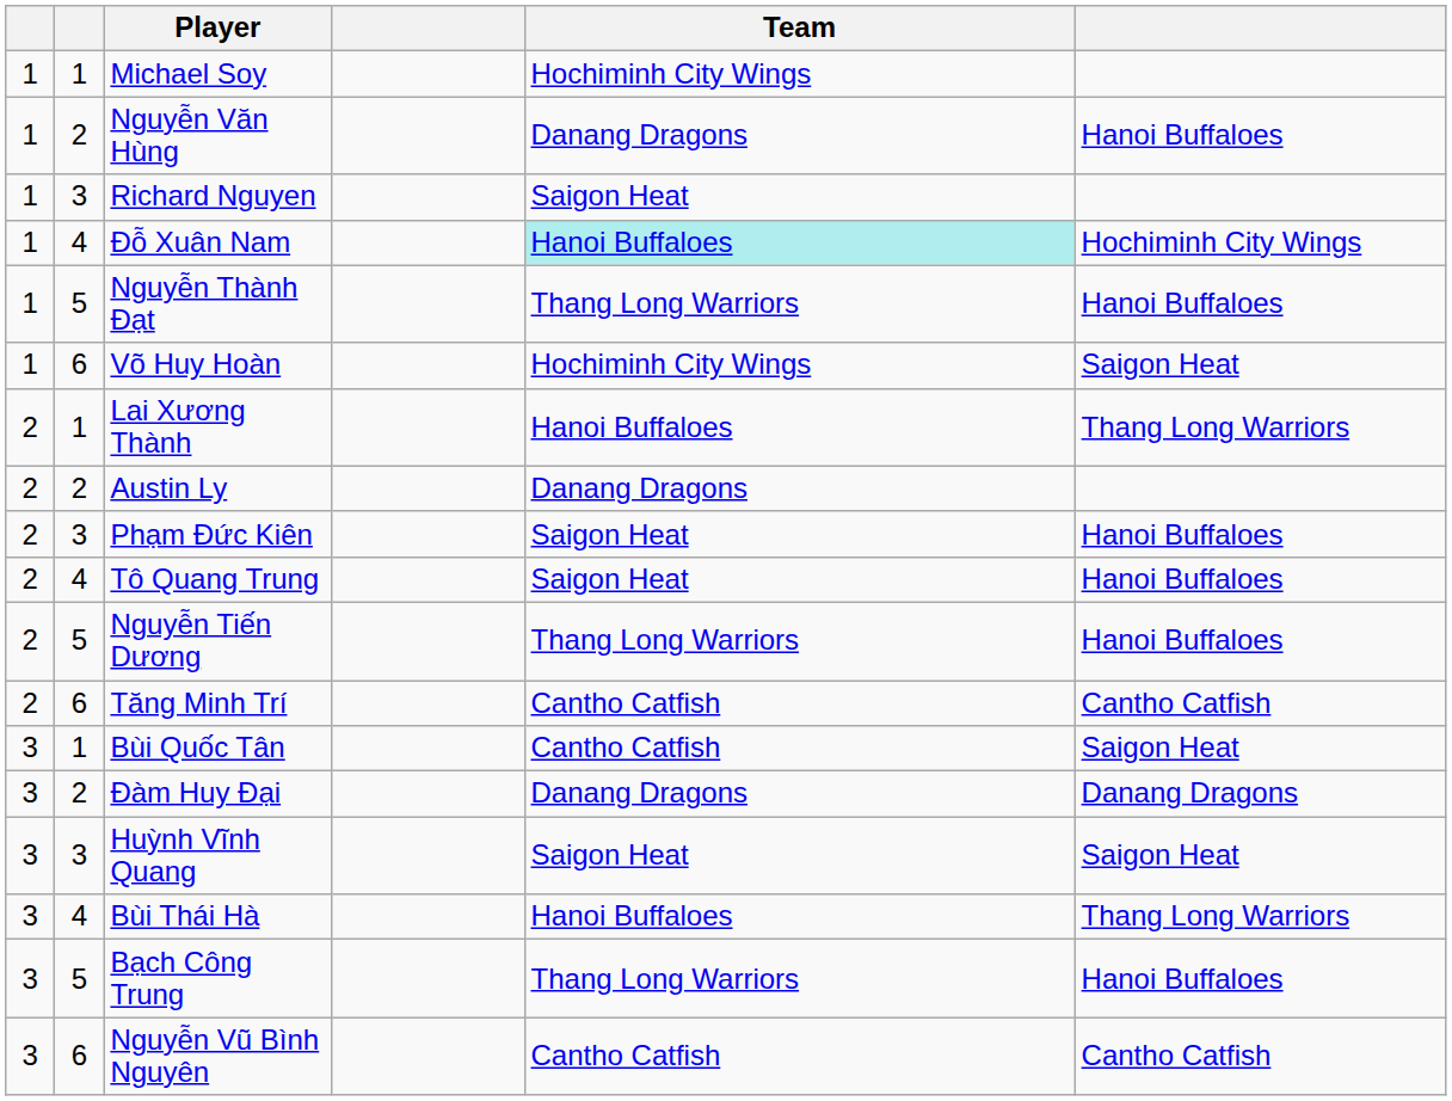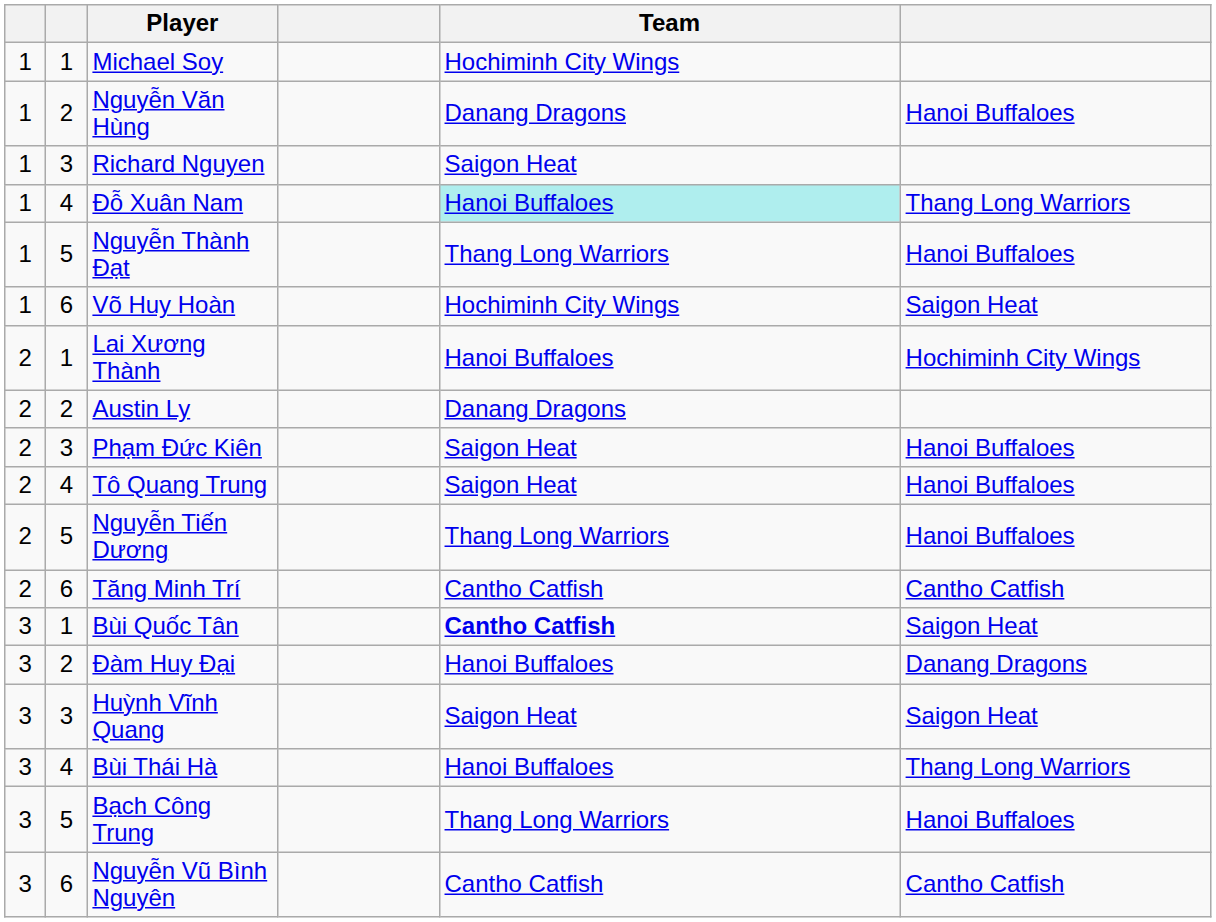 <table class="wikitable sortable" style="text-align:left">
 <tr>
 <th style="width:20px;"></th>
 <th style="width:20px;"></th>
 <th style="width:120px;">Player</th>
 <th style="width:100px;"></th>
 <th style="width:300px;">Team</th>
 <th style="width:200px;"></th>
 </tr>
 <tr>
 <td style="text-align:center;">1</td>
 <td style="text-align:center;">1</td>
 <td><a href='#'>Michael Soy</a></td>
 <td></td>
 <td><a href='#'>Hochiminh City Wings</a></td>
 </tr>
 <tr>
 <td style="text-align:center;">1</td>
 <td style="text-align:center;">2</td>
 <td><a href='#'>Nguyễn Văn Hùng</a></td>
 <td></td>
 <td><a href='#'>Danang Dragons</a></td>
 <td><a href='#'>Hanoi Buffaloes</a></td>
 </tr>
 <tr>
 <td style="text-align:center;">1</td>
 <td style="text-align:center;">3</td>
 <td><a href='#'>Richard Nguyen</a></td>
 <td></td>
 <td><a href='#'>Saigon Heat</a></td>
 </tr>
 <tr>
 <td style="text-align:center;">1</td>
 <td style="text-align:center;">4</td>
 <td><a href='#'>Đỗ Xuân Nam</a></td>
 <td></td>
 <td style="background: paleturquoise;"><a href='#'>Hanoi Buffaloes</a></td>
-<td><a href='#'>Hochiminh City Wings</a></td>
+<td><a href='#'>Thang Long Warriors</a></td>
 </tr>
 <tr>
 <td style="text-align:center;">1</td>
 <td style="text-align:center;">5</td>
 <td><a href='#'>Nguyễn Thành Đạt</a></td>
 <td></td>
 <td><a href='#'>Thang Long Warriors</a></td>
 <td><a href='#'>Hanoi Buffaloes</a></td>
 </tr>
 <tr>
 <td style="text-align:center;">1</td>
 <td style="text-align:center;">6</td>
 <td><a href='#'>Võ Huy Hoàn</a></td>
 <td></td>
 <td><a href='#'>Hochiminh City Wings</a></td>
 <td><a href='#'>Saigon Heat</a></td>
 </tr>
 <tr>
 <td style="text-align:center;">2</td>
 <td style="text-align:center;">1</td>
 <td><a href='#'>Lai Xương Thành</a></td>
 <td></td>
 <td><a href='#'>Hanoi Buffaloes</a></td>
-<td><a href='#'>Thang Long Warriors</a></td>
+<td><a href='#'>Hochiminh City Wings</a></td>
 </tr>
 <tr>
 <td style="text-align:center;">2</td>
 <td style="text-align:center;">2</td>
 <td><a href='#'>Austin Ly</a></td>
 <td></td>
 <td><a href='#'>Danang Dragons</a></td>
 </tr>
 <tr>
 <td style="text-align:center;">2</td>
 <td style="text-align:center;">3</td>
 <td><a href='#'>Phạm Đức Kiên</a></td>
 <td></td>
 <td><a href='#'>Saigon Heat</a></td>
 <td><a href='#'>Hanoi Buffaloes</a></td>
 </tr>
 <tr>
 <td style="text-align:center;">2</td>
 <td style="text-align:center;">4</td>
 <td><a href='#'>Tô Quang Trung</a></td>
 <td></td>
 <td><a href='#'>Saigon Heat</a></td>
 <td><a href='#'>Hanoi Buffaloes</a></td>
 </tr>
 <tr>
 <td style="text-align:center;">2</td>
 <td style="text-align:center;">5</td>
 <td><a href='#'>Nguyễn Tiến Dương</a></td>
 <td></td>
 <td><a href='#'>Thang Long Warriors</a></td>
 <td><a href='#'>Hanoi Buffaloes</a></td>
 </tr>
 <tr>
 <td style="text-align:center;">2</td>
 <td style="text-align:center;">6</td>
 <td><a href='#'>Tăng Minh Trí</a></td>
 <td></td>
 <td><a href='#'>Cantho Catfish</a></td>
 <td><a href='#'>Cantho Catfish</a></td>
 </tr>
 <tr>
 <td style="text-align:center;">3</td>
 <td style="text-align:center;">1</td>
 <td><a href='#'>Bùi Quốc Tân</a></td>
 <td></td>
-<td><a href='#'>Cantho Catfish</a></td>
+<td><strong><a href='#'>Cantho Catfish</a></strong></td>
 <td><a href='#'>Saigon Heat</a></td>
 </tr>
 <tr>
 <td style="text-align:center;">3</td>
 <td style="text-align:center;">2</td>
 <td><a href='#'>Đàm Huy Đại</a></td>
 <td></td>
-<td><a href='#'>Danang Dragons</a></td>
+<td><a href='#'>Hanoi Buffaloes</a></td>
 <td><a href='#'>Danang Dragons</a></td>
 </tr>
 <tr>
 <td style="text-align:center;">3</td>
 <td style="text-align:center;">3</td>
 <td><a href='#'>Huỳnh Vĩnh Quang</a></td>
 <td></td>
 <td><a href='#'>Saigon Heat</a></td>
 <td><a href='#'>Saigon Heat</a></td>
 </tr>
 <tr>
 <td style="text-align:center;">3</td>
 <td style="text-align:center;">4</td>
 <td><a href='#'>Bùi Thái Hà</a></td>
 <td></td>
 <td><a href='#'>Hanoi Buffaloes</a></td>
 <td><a href='#'>Thang Long Warriors</a></td>
 </tr>
 <tr>
 <td style="text-align:center;">3</td>
 <td style="text-align:center;">5</td>
 <td><a href='#'>Bạch Công Trung</a></td>
 <td></td>
 <td><a href='#'>Thang Long Warriors</a></td>
 <td><a href='#'>Hanoi Buffaloes</a></td>
 </tr>
 <tr>
 <td style="text-align:center;">3</td>
 <td style="text-align:center;">6</td>
 <td><a href='#'>Nguyễn Vũ Bình Nguyên</a></td>
 <td></td>
 <td><a href='#'>Cantho Catfish</a></td>
 <td><a href='#'>Cantho Catfish</a></td>
 </tr>
 </table>
